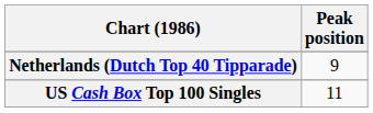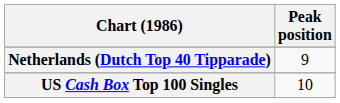 <table class="wikitable sortable plainrowheaders" style="text-align:center">
 <tr>
 <th scope="col">Chart (1986)</th>
 <th scope="col">Peak<br>position</th>
 </tr>
 <tr>
 </tr>
 <tr>
 </tr>
 <tr>
 <th scope="row">Netherlands (<a href='#'>Dutch Top 40 Tipparade</a>)</th>
 <td>9</td>
 </tr>
 <tr>
 </tr>
 <tr>
 </tr>
 <tr>
 </tr>
 <tr>
 </tr>
 <tr>
 <th scope="row">US <em><a href='#'>Cash Box</a></em> Top 100 Singles</th>
-<td>11</td>
+<td>10</td>
 </tr>
 <tr>
 </tr>
 </table>
